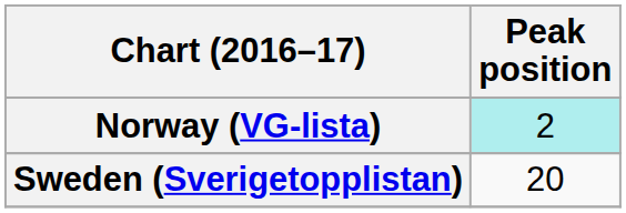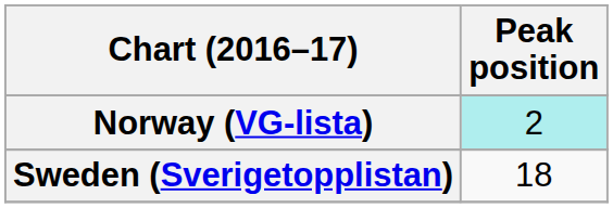 <table class="wikitable sortable plainrowheaders" style="text-align:center">
 <tr>
 <th>Chart (2016–17)</th>
 <th>Peak<br>position</th>
 </tr>
 <tr>
 </tr>
 <tr>
 <th scope="row">Norway (<a href='#'>VG-lista</a>)</th>
 <td style="background: paleturquoise;">2</td>
 </tr>
 <tr>
 </tr>
 <tr>
 <th scope="row">Sweden (<a href='#'>Sverigetopplistan</a>)</th>
-<td>20</td>
+<td>18</td>
 </tr>
 <tr>
 </tr>
 </table>
